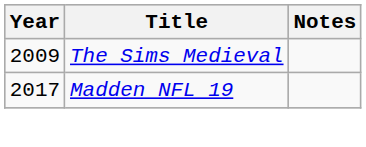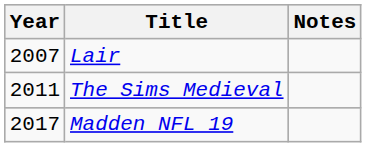 <table class="wikitable sortable">
 <tr>
 <th>Year</th>
 <th>Title</th>
 <th>Notes</th>
 </tr>
 <tr>
-<td>2009</td>
+<td>2007</td>
+<td><em><a href='#'>Lair</a></em></td>
+<td></td>
+</tr>
+<tr>
+<td>2011</td>
 <td><em><a href='#'>The Sims Medieval</a></em></td>
 <td></td>
 </tr>
 <tr>
 <td>2017</td>
 <td><em><a href='#'>Madden NFL 19</a></em></td>
 <td></td>
 </tr>
 </table>
